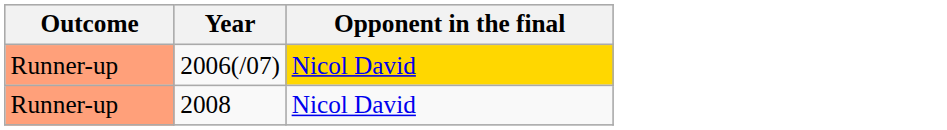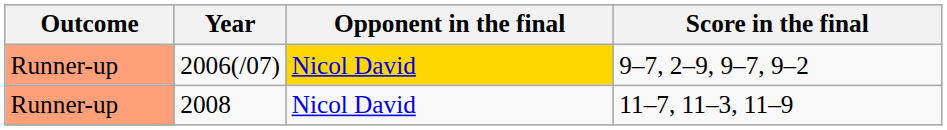 <table class="sortable wikitable">
 <tr>
 <th width="100">Outcome</th>
 <th width="50">Year</th>
 <th width="200">Opponent in the final</th>
+<th width="200">Score in the final</th>
 </tr>
 <tr>
 <td bgcolor="ffa07a">Runner-up</td>
 <td>2006(/07)</td>
 <td style="background: gold;"> <a href='#'>Nicol David</a></td>
+<td>9–7, 2–9, 9–7, 9–2</td>
 </tr>
 <tr>
 <td bgcolor="ffa07a">Runner-up</td>
 <td>2008</td>
 <td> <a href='#'>Nicol David</a></td>
+<td>11–7, 11–3, 11–9</td>
 </tr>
 </table>
